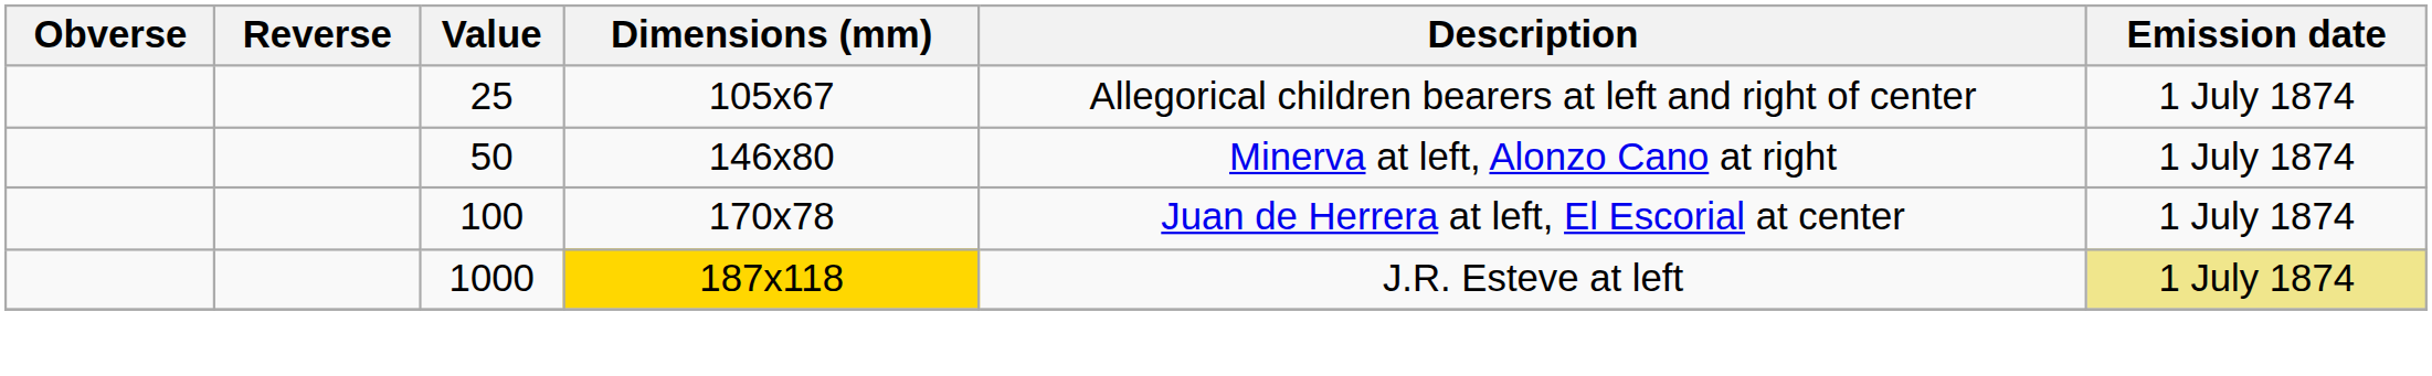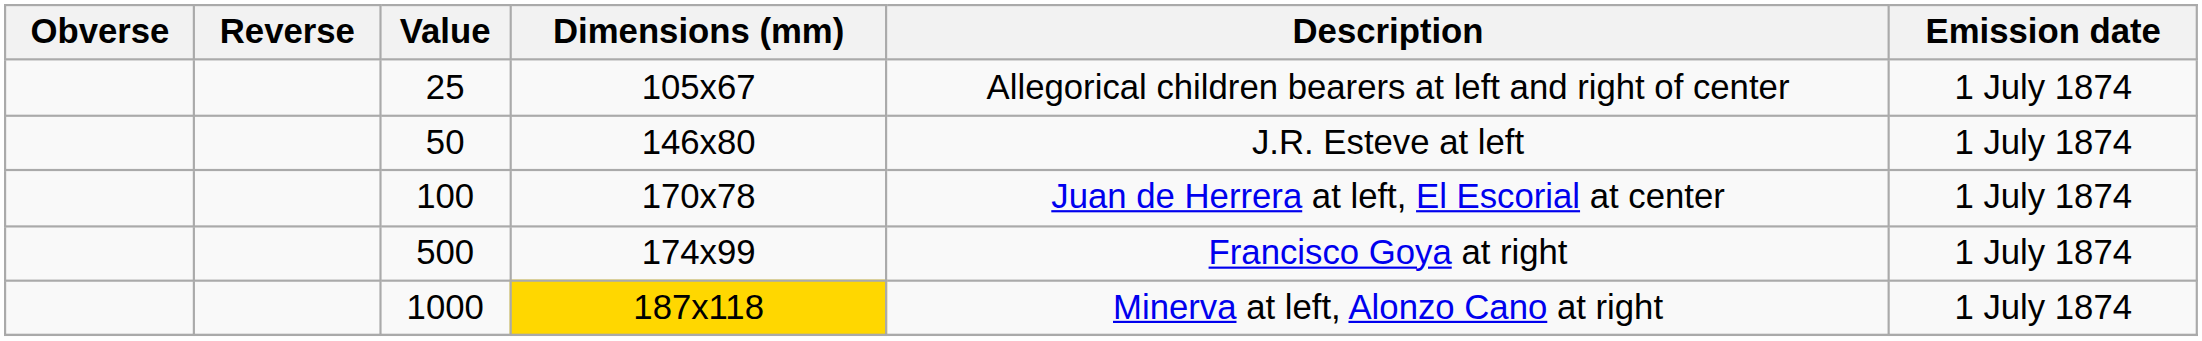 <table class="wikitable" style="width: 80%; text-align: center;">
 <tr>
 <th scope="col">Obverse</th>
 <th scope="col">Reverse</th>
 <th scope="col">Value</th>
 <th scope="col">Dimensions (mm)</th>
 <th scope="col">Description</th>
 <th scope="col">Emission date</th>
 </tr>
 <tr>
 <td></td>
 <td></td>
 <td>25</td>
 <td>105x67</td>
 <td>Allegorical children bearers at left and right of center</td>
 <td>1 July 1874</td>
 </tr>
 <tr>
 <td></td>
 <td></td>
 <td>50</td>
 <td>146x80</td>
-<td><a href='#'>Minerva</a> at left, <a href='#'>Alonzo Cano</a> at right</td>
+<td>J.R. Esteve at left</td>
 <td>1 July 1874</td>
 </tr>
 <tr>
 <td></td>
 <td></td>
 <td>100</td>
 <td>170x78</td>
 <td><a href='#'>Juan de Herrera</a> at left, <a href='#'>El Escorial</a> at center</td>
 <td>1 July 1874</td>
 </tr>
 <tr>
 <td></td>
 <td></td>
+<td>500</td>
+<td>174x99</td>
+<td><a href='#'>Francisco Goya</a> at right</td>
+<td>1 July 1874</td>
+</tr>
+<tr>
+<td></td>
+<td></td>
 <td>1000</td>
 <td style="background: gold;">187x118</td>
-<td>J.R. Esteve at left</td>
-<td style="background: khaki;">1 July 1874</td>
+<td><a href='#'>Minerva</a> at left, <a href='#'>Alonzo Cano</a> at right</td>
+<td>1 July 1874</td>
 </tr>
 <tr>
 </tr>
 </table>
